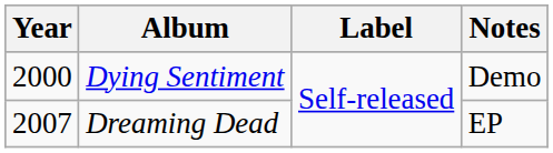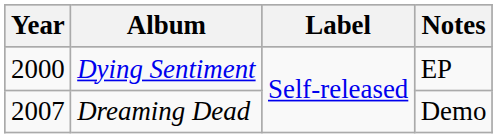 <table class="wikitable">
 <tr>
 <th>Year</th>
 <th>Album</th>
 <th>Label</th>
 <th>Notes</th>
 </tr>
 <tr>
 <td>2000</td>
 <td><em><a href='#'>Dying Sentiment</a></em></td>
 <td rowspan="2"><a href='#'>Self-released</a></td>
-<td>Demo</td>
+<td>EP</td>
 </tr>
 <tr>
 <td>2007</td>
 <td><em>Dreaming Dead</em></td>
-<td>EP</td>
+<td>Demo</td>
 </tr>
 </table>
